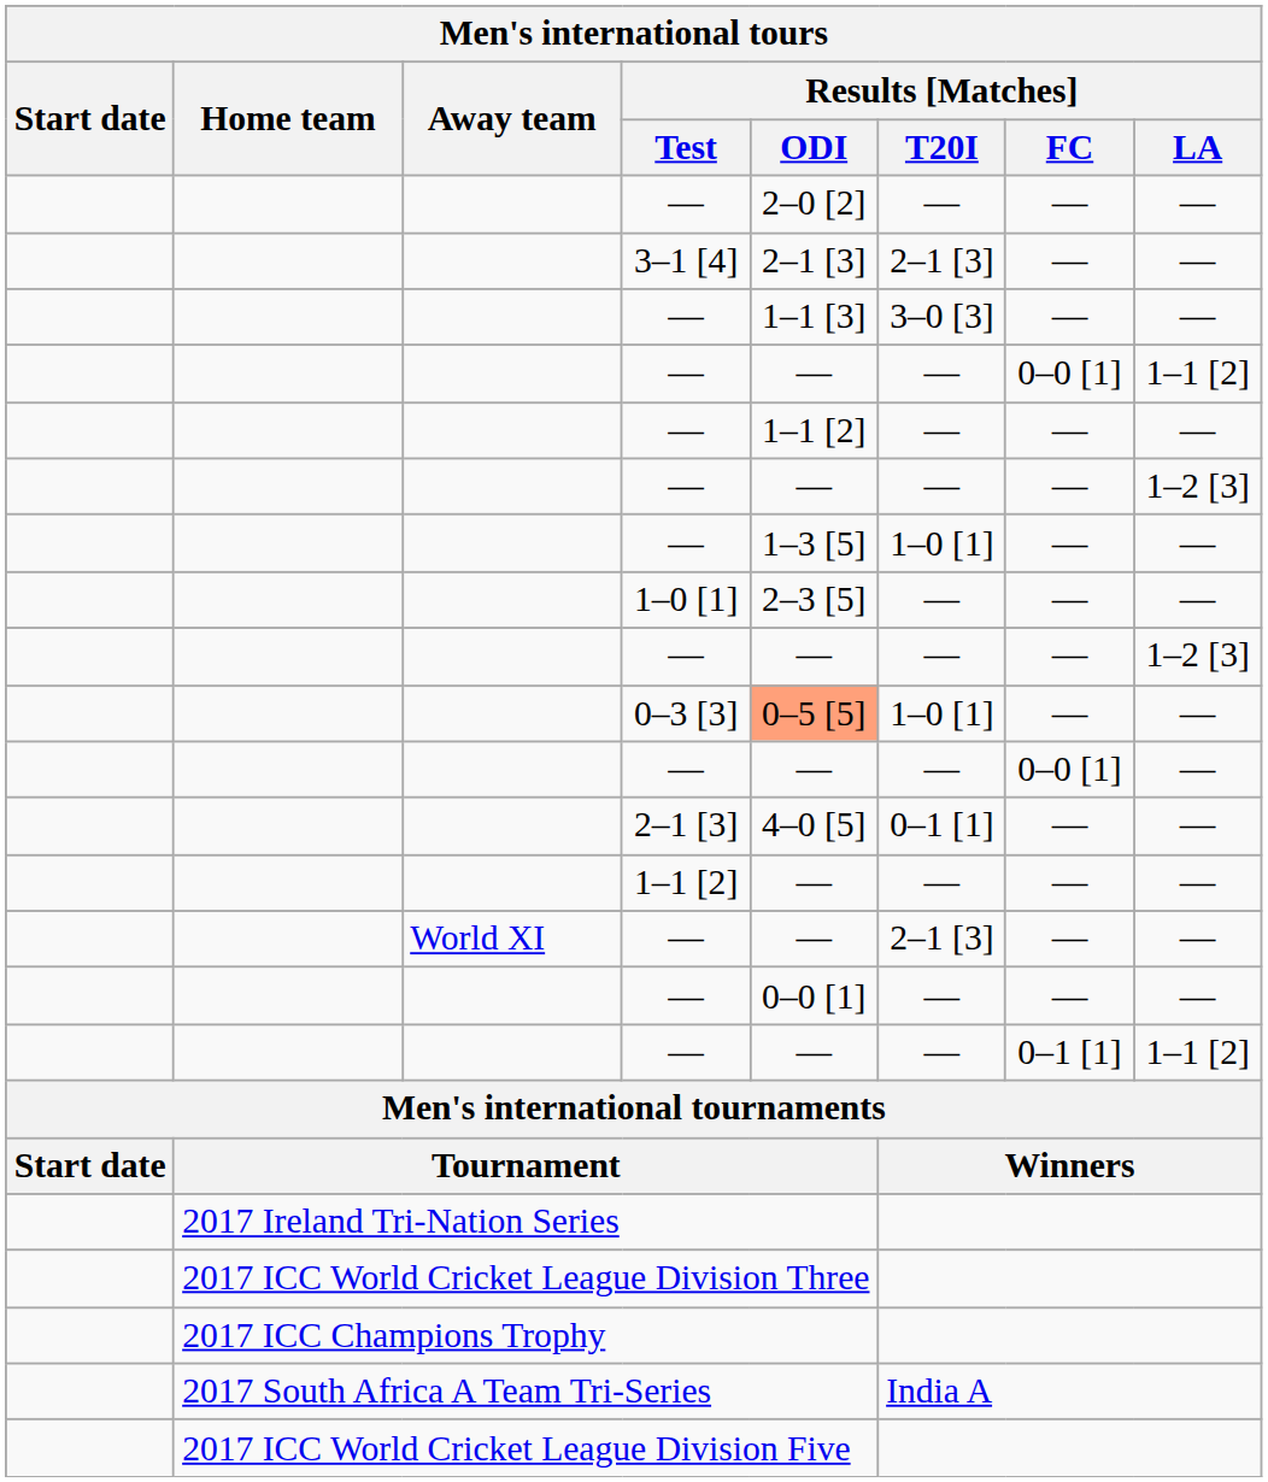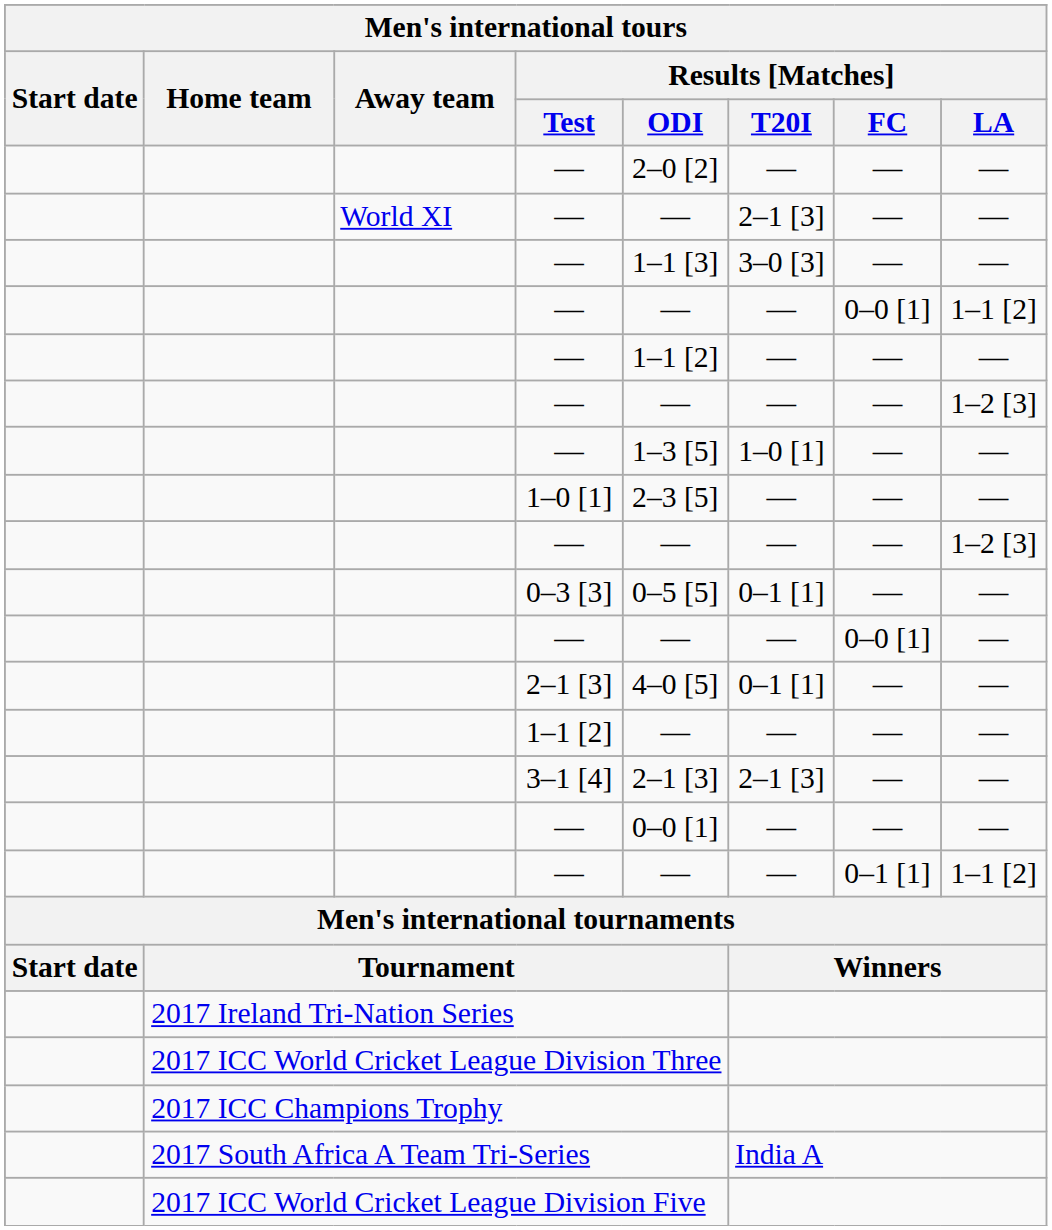 <table class="wikitable ubsortable" style="text-align:center; white-space:nowrap">
 <tr>
 <th colspan=8>Men's international tours</th>
 </tr>
 <tr>
 <th rowspan=2>Start date</th>
 <th rowspan=2>Home team</th>
 <th rowspan=2>Away team</th>
 <th colspan=5>Results [Matches]</th>
 </tr>
 <tr>
 <th width=50><a href='#'>Test</a></th>
 <th width=50><a href='#'>ODI</a></th>
 <th width=50><a href='#'>T20I</a></th>
 <th width=50><a href='#'>FC</a></th>
 <th width=50><a href='#'>LA</a></th>
 </tr>
 <tr>
 <td style="text-align:left"><a href='#'></a></td>
 <td style="text-align:left"></td>
 <td style="text-align:left"></td>
 <td>—</td>
 <td>2–0 [2]</td>
 <td>—</td>
 <td>—</td>
 <td>—</td>
 </tr>
 <tr>
 <td style="text-align:left"><a href='#'></a></td>
 <td style="text-align:left"></td>
-<td style="text-align:left"></td>
-<td>3–1 [4]</td>
-<td>2–1 [3]</td>
+<td style="text-align:left"><a href='#'>World XI</a></td>
+<td>—</td>
+<td>—</td>
 <td>2–1 [3]</td>
 <td>—</td>
 <td>—</td>
 </tr>
 <tr>
 <td style="text-align:left"><a href='#'></a></td>
 <td style="text-align:left"></td>
 <td style="text-align:left"></td>
 <td>—</td>
 <td>1–1 [3]</td>
 <td>3–0 [3]</td>
 <td>—</td>
 <td>—</td>
 </tr>
 <tr>
 <td style="text-align:left"><a href='#'></a></td>
 <td style="text-align:left"></td>
 <td style="text-align:left"></td>
 <td>—</td>
 <td>—</td>
 <td>—</td>
 <td>0–0 [1]</td>
 <td>1–1 [2]</td>
 </tr>
 <tr>
 <td style="text-align:left"><a href='#'></a></td>
 <td style="text-align:left"></td>
 <td style="text-align:left"></td>
 <td>—</td>
 <td>1–1 [2]</td>
 <td>—</td>
 <td>—</td>
 <td>—</td>
 </tr>
 <tr>
 <td style="text-align:left"><a href='#'></a></td>
 <td style="text-align:left"></td>
 <td style="text-align:left"></td>
 <td>—</td>
 <td>—</td>
 <td>—</td>
 <td>—</td>
 <td>1–2 [3]</td>
 </tr>
 <tr>
 <td style="text-align:left"><a href='#'></a></td>
 <td style="text-align:left"></td>
 <td style="text-align:left"></td>
 <td>—</td>
 <td>1–3 [5]</td>
 <td>1–0 [1]</td>
 <td>—</td>
 <td>—</td>
 </tr>
 <tr>
 <td style="text-align:left"><a href='#'></a></td>
 <td style="text-align:left"></td>
 <td style="text-align:left"></td>
 <td>1–0 [1]</td>
 <td>2–3 [5]</td>
 <td>—</td>
 <td>—</td>
 <td>—</td>
 </tr>
 <tr>
 <td style="text-align:left"><a href='#'></a></td>
 <td style="text-align:left"></td>
 <td style="text-align:left"></td>
 <td>—</td>
 <td>—</td>
 <td>—</td>
 <td>—</td>
 <td>1–2 [3]</td>
 </tr>
 <tr>
 <td style="text-align:left"><a href='#'></a></td>
 <td style="text-align:left"></td>
 <td style="text-align:left"></td>
 <td>0–3 [3]</td>
-<td style="background: lightsalmon;">0–5 [5]</td>
-<td>1–0 [1]</td>
+<td>0–5 [5]</td>
+<td>0–1 [1]</td>
 <td>—</td>
 <td>—</td>
 </tr>
 <tr>
 <td style="text-align:left"><a href='#'></a></td>
 <td style="text-align:left"></td>
 <td style="text-align:left"></td>
 <td>—</td>
 <td>—</td>
 <td>—</td>
 <td>0–0 [1]</td>
 <td>—</td>
 </tr>
 <tr>
 <td style="text-align:left"><a href='#'></a></td>
 <td style="text-align:left"></td>
 <td style="text-align:left"></td>
 <td>2–1 [3]</td>
 <td>4–0 [5]</td>
 <td>0–1 [1]</td>
 <td>—</td>
 <td>—</td>
 </tr>
 <tr>
 <td style="text-align:left"><a href='#'></a></td>
 <td style="text-align:left"></td>
 <td style="text-align:left"></td>
 <td>1–1 [2]</td>
 <td>—</td>
 <td>—</td>
 <td>—</td>
 <td>—</td>
 </tr>
 <tr>
 <td style="text-align:left"><a href='#'></a></td>
 <td style="text-align:left"></td>
-<td style="text-align:left"><a href='#'>World XI</a></td>
-<td>—</td>
-<td>—</td>
+<td style="text-align:left"></td>
+<td>3–1 [4]</td>
+<td>2–1 [3]</td>
 <td>2–1 [3]</td>
 <td>—</td>
 <td>—</td>
 </tr>
 <tr>
 <td style="text-align:left"><a href='#'></a></td>
 <td style="text-align:left"></td>
 <td style="text-align:left"></td>
 <td>—</td>
 <td>0–0 [1]</td>
 <td>—</td>
 <td>—</td>
 <td>—</td>
 </tr>
 <tr>
 <td style="text-align:left"><a href='#'></a></td>
 <td style="text-align:left"></td>
 <td style="text-align:left"></td>
 <td>—</td>
 <td>—</td>
 <td>—</td>
 <td>0–1 [1]</td>
 <td>1–1 [2]</td>
 </tr>
 <tr>
 <th colspan="8">Men's international tournaments</th>
 </tr>
 <tr>
 <th>Start date</th>
 <th colspan=4>Tournament</th>
 <th colspan=3>Winners</th>
 </tr>
 <tr>
 <td style="text-align:left"><a href='#'></a></td>
 <td style="text-align:left" colspan=4> <a href='#'>2017 Ireland Tri-Nation Series</a></td>
 <td style="text-align:left" colspan=3></td>
 </tr>
 <tr>
 <td style="text-align:left"><a href='#'></a></td>
 <td style="text-align:left" colspan=4> <a href='#'>2017 ICC World Cricket League Division Three</a></td>
 <td style="text-align:left" colspan=3></td>
 </tr>
 <tr>
 <td style="text-align:left"><a href='#'></a></td>
 <td style="text-align:left" colspan=4> <a href='#'>2017 ICC Champions Trophy</a></td>
 <td style="text-align:left" colspan=3></td>
 </tr>
 <tr>
 <td style="text-align:left"><a href='#'></a></td>
 <td style="text-align:left" colspan=4> <a href='#'>2017 South Africa A Team Tri-Series</a></td>
 <td style="text-align:left" colspan=3> <a href='#'>India A</a></td>
 </tr>
 <tr>
 <td style="text-align:left"><a href='#'></a></td>
 <td style="text-align:left" colspan=4> <a href='#'>2017 ICC World Cricket League Division Five</a></td>
 <td style="text-align:left" colspan=3></td>
 </tr>
 </table>
